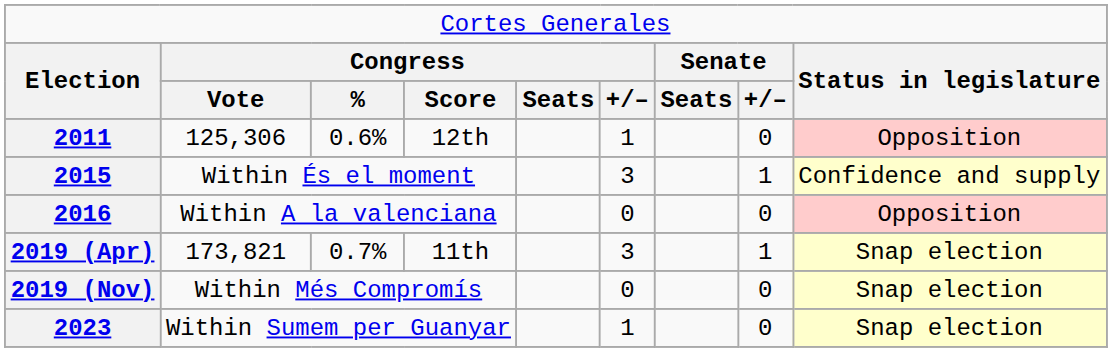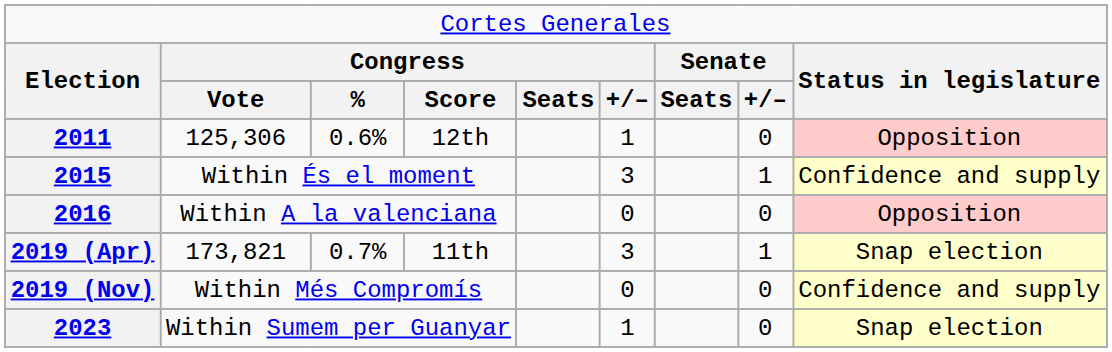 <table class="wikitable" style="font-size:97%; text-align:center;">
 <tr>
 <td colspan="9"><a href='#'>Cortes Generales</a></td>
 </tr>
 <tr>
 <th rowspan="2">Election</th>
 <th colspan="5">Congress</th>
 <th colspan="2">Senate</th>
 <th rowspan="2">Status in legislature</th>
 </tr>
 <tr>
 <th>Vote</th>
 <th>%</th>
 <th>Score</th>
 <th>Seats</th>
 <th>+/–</th>
 <th>Seats</th>
 <th>+/–</th>
 </tr>
 <tr>
 <th><a href='#'>2011</a></th>
 <td>125,306</td>
 <td>0.6%</td>
 <td>12th</td>
 <td></td>
 <td>1</td>
 <td></td>
 <td>0</td>
 <td style="background-color:#fcc;">Opposition</td>
 </tr>
 <tr>
 <th><a href='#'>2015</a></th>
 <td colspan="3">Within <a href='#'>És el moment</a></td>
 <td></td>
 <td>3</td>
 <td></td>
 <td>1</td>
 <td style="background-color:#ffffcc;">Confidence and supply</td>
 </tr>
 <tr>
 <th><a href='#'>2016</a></th>
 <td colspan="3">Within <a href='#'>A la valenciana</a></td>
 <td></td>
 <td>0</td>
 <td></td>
 <td>0</td>
 <td style="background-color:#fcc;">Opposition</td>
 </tr>
 <tr>
 <th><a href='#'>2019 (Apr)</a></th>
 <td>173,821</td>
 <td>0.7%</td>
 <td>11th</td>
 <td></td>
 <td>3</td>
 <td></td>
 <td>1</td>
 <td style="background-color:#ffffcc;">Snap election</td>
 </tr>
 <tr>
 <th><a href='#'>2019 (Nov)</a></th>
 <td colspan="3">Within <a href='#'>Més Compromís</a></td>
 <td></td>
 <td>0</td>
 <td></td>
 <td>0</td>
-<td style="background-color:#ffffcc;">Snap election</td>
+<td style="background-color:#ffffcc;">Confidence and supply</td>
 </tr>
 <tr>
 <th><a href='#'>2023</a></th>
 <td colspan="3">Within <a href='#'>Sumem per Guanyar</a></td>
 <td></td>
 <td>1</td>
 <td></td>
 <td>0</td>
 <td style="background-color:#ffffcc;">Snap election</td>
 </tr>
 </table>
